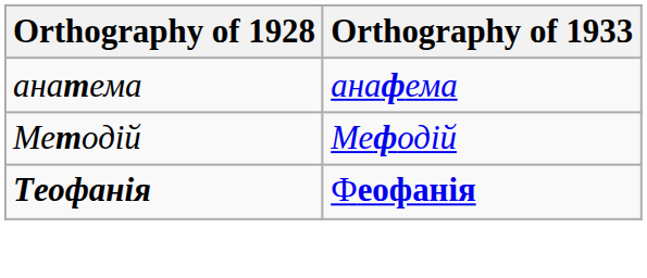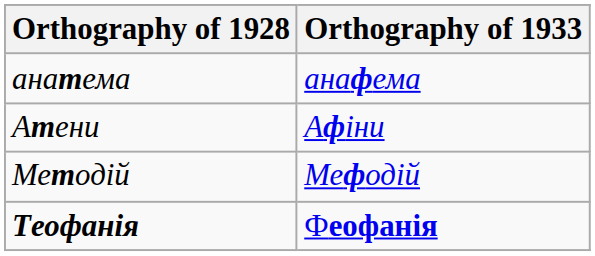 <table class="wikitable">
 <tr>
 <th>Orthography of 1928</th>
 <th>Orthography of 1933</th>
 </tr>
 <tr>
 <td><em>ана<strong>т</strong>ема</em></td>
 <td><em><a href='#'>ана<strong>ф</strong>ема</a></em></td>
 </tr>
 <tr>
+<td><em>А<strong>т</strong>ени</em></td>
+<td><em><a href='#'>А<strong>ф</strong>іни</a></em></td>
+</tr>
+<tr>
 <td><em>Ме<strong>т</strong>одій</em></td>
 <td><em><a href='#'>Ме<strong>ф</strong>одій</a></em></td>
 </tr>
 <tr>
 <td><strong><em>Т<strong>еофанія<em></td>
 <td></em><a href='#'></strong>Ф<strong>еофанія</a><em></td>
 </tr>
 </table>
